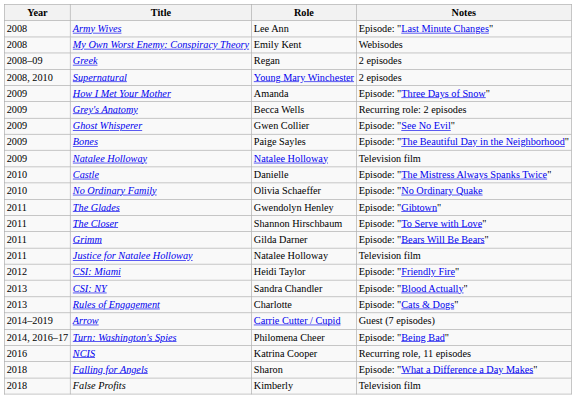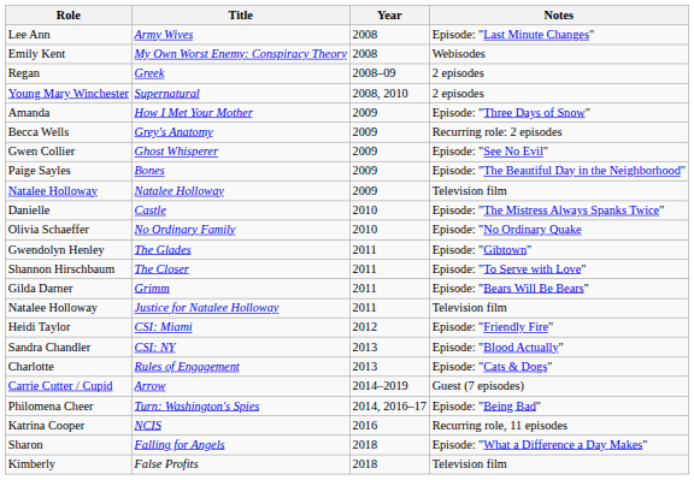 <table class="wikitable sortable">
 <tr>
+<th>Role</th>
+<th>Title</th>
 <th>Year</th>
-<th>Title</th>
-<th>Role</th>
 <th class="unsortable">Notes</th>
 </tr>
 <tr>
+<td>Lee Ann</td>
+<td><em><a href='#'>Army Wives</a></em></td>
 <td>2008</td>
-<td><em><a href='#'>Army Wives</a></em></td>
-<td>Lee Ann</td>
 <td>Episode: "<a href='#'>Last Minute Changes</a>"</td>
 </tr>
 <tr>
+<td>Emily Kent</td>
+<td><em><a href='#'>My Own Worst Enemy: Conspiracy Theory</a></em></td>
 <td>2008</td>
-<td><em><a href='#'>My Own Worst Enemy: Conspiracy Theory</a></em></td>
-<td>Emily Kent</td>
 <td>Webisodes</td>
 </tr>
 <tr>
+<td>Regan</td>
+<td><em><a href='#'>Greek</a></em></td>
 <td>2008–09</td>
-<td><em><a href='#'>Greek</a></em></td>
-<td>Regan</td>
 <td>2 episodes</td>
 </tr>
 <tr>
+<td><a href='#'>Young Mary Winchester</a></td>
+<td><em><a href='#'>Supernatural</a></em></td>
 <td>2008, 2010</td>
-<td><em><a href='#'>Supernatural</a></em></td>
-<td><a href='#'>Young Mary Winchester</a></td>
 <td>2 episodes</td>
 </tr>
 <tr>
+<td>Amanda</td>
+<td><em><a href='#'>How I Met Your Mother</a></em></td>
 <td>2009</td>
-<td><em><a href='#'>How I Met Your Mother</a></em></td>
-<td>Amanda</td>
 <td>Episode: "<a href='#'>Three Days of Snow</a>"</td>
 </tr>
 <tr>
+<td>Becca Wells</td>
+<td><em><a href='#'>Grey's Anatomy</a></em></td>
 <td>2009</td>
-<td><em><a href='#'>Grey's Anatomy</a></em></td>
-<td>Becca Wells</td>
 <td>Recurring role: 2 episodes</td>
 </tr>
 <tr>
+<td>Gwen Collier</td>
+<td><em><a href='#'>Ghost Whisperer</a></em></td>
 <td>2009</td>
-<td><em><a href='#'>Ghost Whisperer</a></em></td>
-<td>Gwen Collier</td>
 <td>Episode: "<a href='#'>See No Evil</a>"</td>
 </tr>
 <tr>
+<td>Paige Sayles</td>
+<td><em><a href='#'>Bones</a></em></td>
 <td>2009</td>
-<td><em><a href='#'>Bones</a></em></td>
-<td>Paige Sayles</td>
 <td>Episode: "<a href='#'>The Beautiful Day in the Neighborhood</a>"</td>
 </tr>
 <tr>
+<td><a href='#'>Natalee Holloway</a></td>
+<td><em><a href='#'>Natalee Holloway</a></em></td>
 <td>2009</td>
-<td><em><a href='#'>Natalee Holloway</a></em></td>
-<td><a href='#'>Natalee Holloway</a></td>
 <td>Television film</td>
 </tr>
 <tr>
+<td>Danielle</td>
+<td><em><a href='#'>Castle</a></em></td>
 <td>2010</td>
-<td><em><a href='#'>Castle</a></em></td>
-<td>Danielle</td>
 <td>Episode: "<a href='#'>The Mistress Always Spanks Twice</a>"</td>
 </tr>
 <tr>
+<td>Olivia Schaeffer</td>
+<td><em><a href='#'>No Ordinary Family</a></em></td>
 <td>2010</td>
-<td><em><a href='#'>No Ordinary Family</a></em></td>
-<td>Olivia Schaeffer</td>
 <td>Episode: "<a href='#'>No Ordinary Quake</a></td>
 </tr>
 <tr>
+<td>Gwendolyn Henley</td>
+<td><em><a href='#'>The Glades</a></em></td>
 <td>2011</td>
-<td><em><a href='#'>The Glades</a></em></td>
-<td>Gwendolyn Henley</td>
 <td>Episode: "<a href='#'>Gibtown</a>"</td>
 </tr>
 <tr>
+<td>Shannon Hirschbaum</td>
+<td><em><a href='#'>The Closer</a></em></td>
 <td>2011</td>
-<td><em><a href='#'>The Closer</a></em></td>
-<td>Shannon Hirschbaum</td>
 <td>Episode: "<a href='#'>To Serve with Love</a>"</td>
 </tr>
 <tr>
+<td>Gilda Darner</td>
+<td><em><a href='#'>Grimm</a></em></td>
 <td>2011</td>
-<td><em><a href='#'>Grimm</a></em></td>
-<td>Gilda Darner</td>
 <td>Episode: "<a href='#'>Bears Will Be Bears</a>"</td>
 </tr>
 <tr>
+<td>Natalee Holloway</td>
+<td><em><a href='#'>Justice for Natalee Holloway</a></em></td>
 <td>2011</td>
-<td><em><a href='#'>Justice for Natalee Holloway</a></em></td>
-<td>Natalee Holloway</td>
 <td>Television film</td>
 </tr>
 <tr>
+<td>Heidi Taylor</td>
+<td><em><a href='#'>CSI: Miami</a></em></td>
 <td>2012</td>
-<td><em><a href='#'>CSI: Miami</a></em></td>
-<td>Heidi Taylor</td>
 <td>Episode: "<a href='#'>Friendly Fire</a>"</td>
 </tr>
 <tr>
+<td>Sandra Chandler</td>
+<td><em><a href='#'>CSI: NY</a></em></td>
 <td>2013</td>
-<td><em><a href='#'>CSI: NY</a></em></td>
-<td>Sandra Chandler</td>
 <td>Episode: "<a href='#'>Blood Actually</a>"</td>
 </tr>
 <tr>
+<td>Charlotte</td>
+<td><em><a href='#'>Rules of Engagement</a></em></td>
 <td>2013</td>
-<td><em><a href='#'>Rules of Engagement</a></em></td>
-<td>Charlotte</td>
 <td>Episode: "<a href='#'>Cats & Dogs</a>"</td>
 </tr>
 <tr>
+<td><a href='#'>Carrie Cutter / Cupid</a></td>
+<td><em><a href='#'>Arrow</a></em></td>
 <td>2014–2019</td>
-<td><em><a href='#'>Arrow</a></em></td>
-<td><a href='#'>Carrie Cutter / Cupid</a></td>
 <td>Guest (7 episodes)</td>
 </tr>
 <tr>
+<td>Philomena Cheer</td>
+<td><em><a href='#'>Turn: Washington's Spies</a></em></td>
 <td>2014, 2016–17</td>
-<td><em><a href='#'>Turn: Washington's Spies</a></em></td>
-<td>Philomena Cheer</td>
 <td>Episode: "<a href='#'>Being Bad</a>"</td>
 </tr>
 <tr>
+<td>Katrina Cooper</td>
+<td><em><a href='#'>NCIS</a></em></td>
 <td>2016</td>
-<td><em><a href='#'>NCIS</a></em></td>
-<td>Katrina Cooper</td>
 <td>Recurring role, 11 episodes</td>
 </tr>
 <tr>
+<td>Sharon</td>
+<td><em><a href='#'>Falling for Angels</a></em></td>
 <td>2018</td>
-<td><em><a href='#'>Falling for Angels</a></em></td>
-<td>Sharon</td>
 <td>Episode: "<a href='#'>What a Difference a Day Makes</a>"</td>
 </tr>
 <tr>
+<td>Kimberly</td>
+<td><em>False Profits</em></td>
 <td>2018</td>
-<td><em>False Profits</em></td>
-<td>Kimberly</td>
 <td>Television film</td>
 </tr>
 </table>
